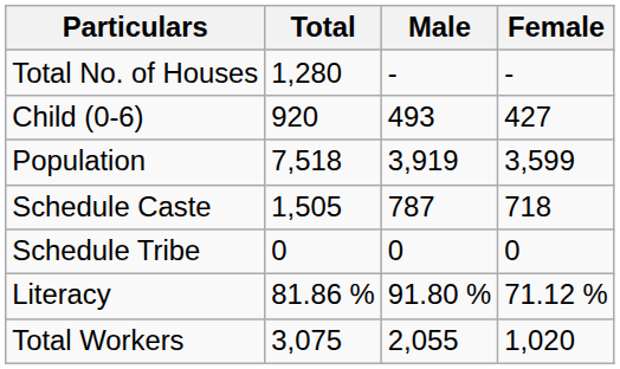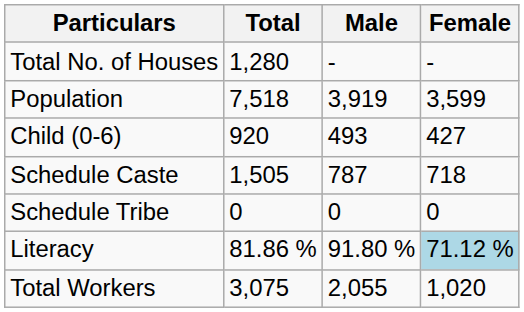 <table class="wikitable">
 <tr>
 <th>Particulars</th>
 <th>Total</th>
 <th>Male</th>
 <th>Female</th>
 </tr>
 <tr>
 <td>Total No. of Houses</td>
 <td>1,280</td>
 <td>-</td>
 <td>-</td>
 </tr>
 <tr>
+<td>Population</td>
+<td>7,518</td>
+<td>3,919</td>
+<td>3,599</td>
+</tr>
+<tr>
 <td>Child (0-6)</td>
 <td>920</td>
 <td>493</td>
 <td>427</td>
-</tr>
-<tr>
-<td>Population</td>
-<td>7,518</td>
-<td>3,919</td>
-<td>3,599</td>
 </tr>
 <tr>
 <td>Schedule Caste</td>
 <td>1,505</td>
 <td>787</td>
 <td>718</td>
 </tr>
 <tr>
 <td>Schedule Tribe</td>
 <td>0</td>
 <td>0</td>
 <td>0</td>
 </tr>
 <tr>
 <td>Literacy</td>
 <td>81.86 %</td>
 <td>91.80 %</td>
-<td>71.12 %</td>
+<td style="background: lightblue;">71.12 %</td>
 </tr>
 <tr>
 <td>Total Workers</td>
 <td>3,075</td>
 <td>2,055</td>
 <td>1,020</td>
 </tr>
 </table>
